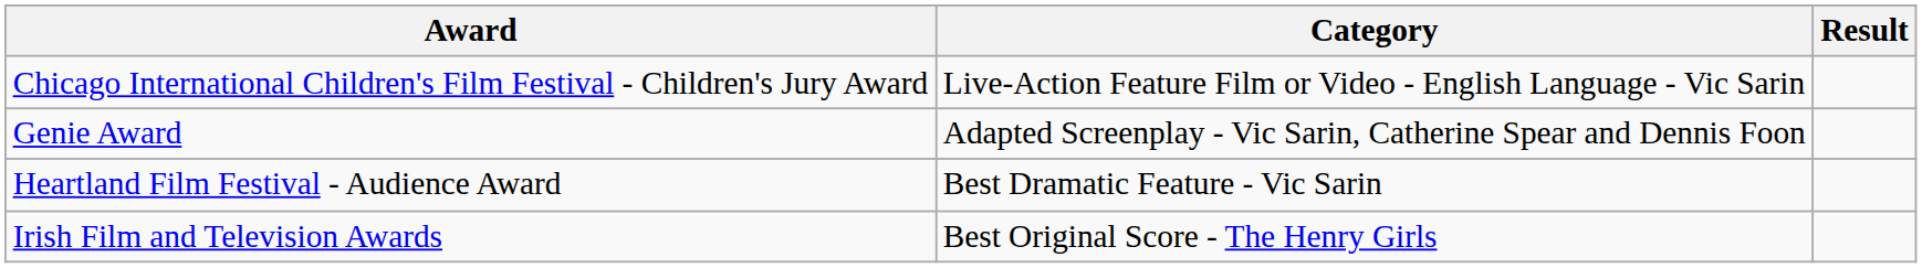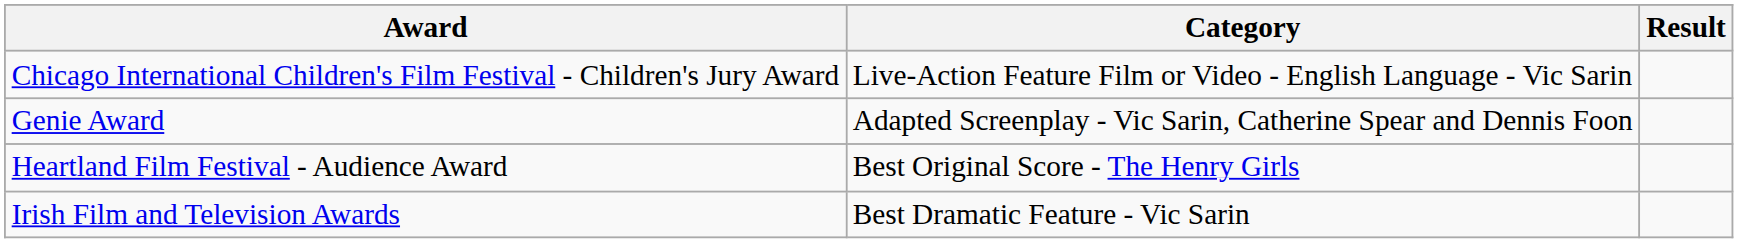 <table class="wikitable">
 <tr>
 <th>Award</th>
 <th>Category</th>
 <th>Result</th>
 </tr>
 <tr>
 <td rowspan=1><a href='#'>Chicago International Children's Film Festival</a> - Children's Jury Award</td>
 <td>Live-Action Feature Film or Video - English Language - Vic Sarin</td>
 <td></td>
 </tr>
 <tr>
 <td rowspan=1><a href='#'>Genie Award</a></td>
 <td>Adapted Screenplay - Vic Sarin, Catherine Spear and Dennis Foon</td>
 <td></td>
 </tr>
 <tr>
 <td><a href='#'>Heartland Film Festival</a> - Audience Award</td>
-<td>Best Dramatic Feature - Vic Sarin</td>
+<td>Best Original Score - <a href='#'>The Henry Girls</a></td>
 <td></td>
 </tr>
 <tr>
 <td><a href='#'>Irish Film and Television Awards</a></td>
-<td>Best Original Score - <a href='#'>The Henry Girls</a></td>
+<td>Best Dramatic Feature - Vic Sarin</td>
 <td></td>
 </tr>
 </table>
